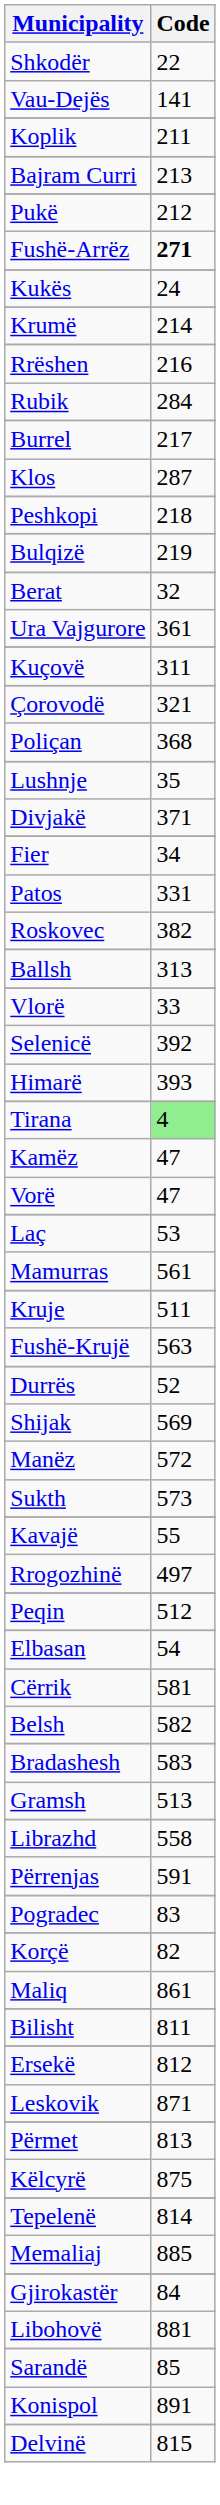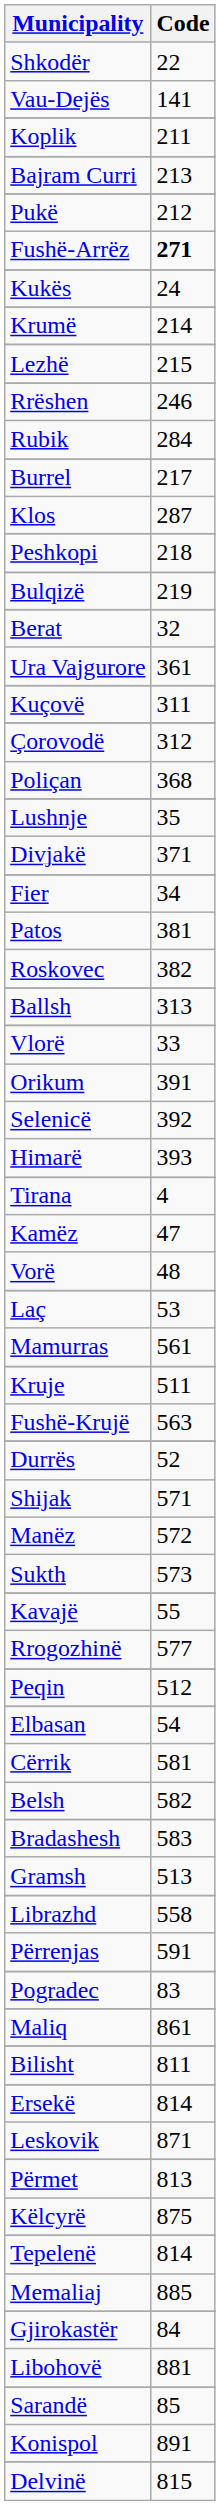 <table class="sortable wikitable">
 <tr>
 <th><a href='#'>Municipality</a></th>
 <th>Code</th>
 </tr>
 <tr>
 <td><a href='#'>Shkodër</a></td>
 <td>22</td>
 </tr>
 <tr>
 <td><a href='#'>Vau-Dejës</a></td>
 <td>141</td>
 </tr>
 <tr bgcolor=#ececec>
 </tr>
 <tr>
 <td><a href='#'>Koplik</a></td>
 <td>211</td>
 </tr>
 <tr bgcolor=#ececec>
 </tr>
 <tr>
 <td><a href='#'>Bajram Curri</a></td>
 <td>213</td>
 </tr>
 <tr bgcolor=#ececec>
 </tr>
 <tr>
 <td><a href='#'>Pukë</a></td>
 <td>212</td>
 </tr>
 <tr>
 <td><a href='#'>Fushë-Arrëz</a></td>
 <td><strong>271</strong></td>
 </tr>
 <tr bgcolor=#ececec>
 </tr>
 <tr>
 <td><a href='#'>Kukës</a></td>
 <td>24</td>
 </tr>
 <tr bgcolor=#ececec>
 </tr>
 <tr>
 <td><a href='#'>Krumë</a></td>
 <td>214</td>
 </tr>
 <tr bgcolor=#ececec>
 </tr>
+<tr>
+<td><a href='#'>Lezhë</a></td>
+<td>215</td>
+</tr>
 <tr bgcolor=#ececec>
 </tr>
 <tr>
 <td><a href='#'>Rrëshen</a></td>
-<td>216</td>
+<td>246</td>
 </tr>
 <tr>
 <td><a href='#'>Rubik</a></td>
 <td>284</td>
 </tr>
 <tr bgcolor=#ececec>
 </tr>
 <tr>
 <td><a href='#'>Burrel</a></td>
 <td>217</td>
 </tr>
 <tr>
 <td><a href='#'>Klos</a></td>
 <td>287</td>
 </tr>
 <tr bgcolor=#ececec>
 </tr>
 <tr>
 <td><a href='#'>Peshkopi</a></td>
 <td>218</td>
 </tr>
 <tr bgcolor=#ececec>
 </tr>
 <tr>
 <td><a href='#'>Bulqizë</a></td>
 <td>219</td>
 </tr>
 <tr bgcolor=#ececec>
 </tr>
 <tr>
 <td><a href='#'>Berat</a></td>
 <td>32</td>
 </tr>
 <tr>
 <td><a href='#'>Ura Vajgurore</a></td>
 <td>361</td>
 </tr>
 <tr bgcolor=#ececec>
 </tr>
 <tr>
 <td><a href='#'>Kuçovë</a></td>
 <td>311</td>
 </tr>
 <tr bgcolor=#ececec>
 </tr>
 <tr>
 <td><a href='#'>Çorovodë</a></td>
-<td>321</td>
+<td>312</td>
 </tr>
 <tr>
 <td><a href='#'>Poliçan</a></td>
 <td>368</td>
 </tr>
 <tr bgcolor=#ececec>
 </tr>
 <tr>
 <td><a href='#'>Lushnje</a></td>
 <td>35</td>
 </tr>
 <tr>
 <td><a href='#'>Divjakë</a></td>
 <td>371</td>
 </tr>
 <tr bgcolor=#ececec>
 </tr>
 <tr>
 <td><a href='#'>Fier</a></td>
 <td>34</td>
 </tr>
 <tr>
 <td><a href='#'>Patos</a></td>
-<td>331</td>
+<td>381</td>
 </tr>
 <tr>
 <td><a href='#'>Roskovec</a></td>
 <td>382</td>
 </tr>
 <tr bgcolor=#ececec>
 </tr>
 <tr>
 <td><a href='#'>Ballsh</a></td>
 <td>313</td>
 </tr>
 <tr bgcolor=#ececec>
 </tr>
 <tr>
 <td><a href='#'>Vlorë</a></td>
 <td>33</td>
 </tr>
 <tr>
+<td><a href='#'>Orikum</a></td>
+<td>391</td>
+</tr>
+<tr>
 <td><a href='#'>Selenicë</a></td>
 <td>392</td>
 </tr>
 <tr>
 <td><a href='#'>Himarë</a></td>
 <td>393</td>
 </tr>
 <tr bgcolor=#ececec>
 </tr>
 <tr>
 <td><a href='#'>Tirana</a></td>
-<td style="background: lightgreen;">4</td>
+<td>4</td>
 </tr>
 <tr>
 <td><a href='#'>Kamëz</a></td>
 <td>47</td>
 </tr>
 <tr>
 <td><a href='#'>Vorë</a></td>
-<td>47</td>
+<td>48</td>
 </tr>
 <tr bgcolor=#ececec>
 </tr>
 <tr>
 <td><a href='#'>Laç</a></td>
 <td>53</td>
 </tr>
 <tr>
 <td><a href='#'>Mamurras</a></td>
 <td>561</td>
 </tr>
 <tr bgcolor=#ececec>
 </tr>
 <tr>
 <td><a href='#'>Kruje</a></td>
 <td>511</td>
 </tr>
 <tr>
 <td><a href='#'>Fushë-Krujë</a></td>
 <td>563</td>
 </tr>
 <tr bgcolor=#ececec>
 </tr>
 <tr>
 <td><a href='#'>Durrës</a></td>
 <td>52</td>
 </tr>
 <tr>
 <td><a href='#'>Shijak</a></td>
-<td>569</td>
+<td>571</td>
 </tr>
 <tr>
 <td><a href='#'>Manëz</a></td>
 <td>572</td>
 </tr>
 <tr>
 <td><a href='#'>Sukth</a></td>
 <td>573</td>
 </tr>
 <tr bgcolor=#ececec>
 </tr>
 <tr>
 <td><a href='#'>Kavajë</a></td>
 <td>55</td>
 </tr>
 <tr>
 <td><a href='#'>Rrogozhinë</a></td>
-<td>497</td>
+<td>577</td>
 </tr>
 <tr bgcolor=#ececec>
 </tr>
 <tr>
 <td><a href='#'>Peqin</a></td>
 <td>512</td>
 </tr>
 <tr bgcolor=#ececec>
 </tr>
 <tr>
 <td><a href='#'>Elbasan</a></td>
 <td>54</td>
 </tr>
 <tr>
 <td><a href='#'>Cërrik</a></td>
 <td>581</td>
 </tr>
 <tr>
 <td><a href='#'>Belsh</a></td>
 <td>582</td>
 </tr>
 <tr bgcolor=#ececec>
 </tr>
 <tr>
 <td><a href='#'>Bradashesh</a></td>
 <td>583</td>
 </tr>
 <tr>
 <td><a href='#'>Gramsh</a></td>
 <td>513</td>
 </tr>
 <tr bgcolor=#ececec>
 </tr>
 <tr>
 <td><a href='#'>Librazhd</a></td>
 <td>558</td>
 </tr>
 <tr>
 <td><a href='#'>Përrenjas</a></td>
 <td>591</td>
 </tr>
 <tr bgcolor=#ececec>
 </tr>
 <tr>
 <td><a href='#'>Pogradec</a></td>
 <td>83</td>
 </tr>
 <tr bgcolor=#ececec>
 </tr>
 <tr>
-<td><a href='#'>Korçë</a></td>
-<td>82</td>
-</tr>
-<tr>
 <td><a href='#'>Maliq</a></td>
 <td>861</td>
 </tr>
 <tr bgcolor=#ececec>
 </tr>
 <tr>
 <td><a href='#'>Bilisht</a></td>
 <td>811</td>
 </tr>
 <tr bgcolor=#ececec>
 </tr>
 <tr>
 <td><a href='#'>Ersekë</a></td>
-<td>812</td>
+<td>814</td>
 </tr>
 <tr>
 <td><a href='#'>Leskovik</a></td>
 <td>871</td>
 </tr>
 <tr bgcolor=#ececec>
 </tr>
 <tr>
 <td><a href='#'>Përmet</a></td>
 <td>813</td>
 </tr>
 <tr>
 <td><a href='#'>Këlcyrë</a></td>
 <td>875</td>
 </tr>
 <tr bgcolor=#ececec>
 </tr>
 <tr>
 <td><a href='#'>Tepelenë</a></td>
 <td>814</td>
 </tr>
 <tr>
 <td><a href='#'>Memaliaj</a></td>
 <td>885</td>
 </tr>
 <tr bgcolor=#ececec>
 </tr>
 <tr>
 <td><a href='#'>Gjirokastër</a></td>
 <td>84</td>
 </tr>
 <tr>
 <td><a href='#'>Libohovë</a></td>
 <td>881</td>
 </tr>
 <tr bgcolor=#ececec>
 </tr>
 <tr>
 <td><a href='#'>Sarandë</a></td>
 <td>85</td>
 </tr>
 <tr>
 <td><a href='#'>Konispol</a></td>
 <td>891</td>
 </tr>
 <tr bgcolor=#ececec>
 </tr>
 <tr>
 <td><a href='#'>Delvinë</a></td>
 <td>815</td>
 </tr>
 </table>
